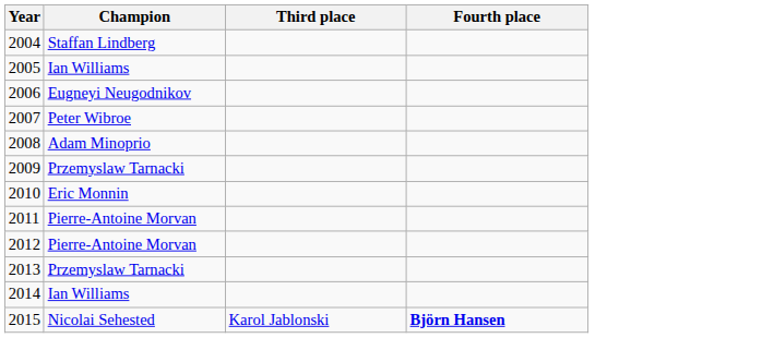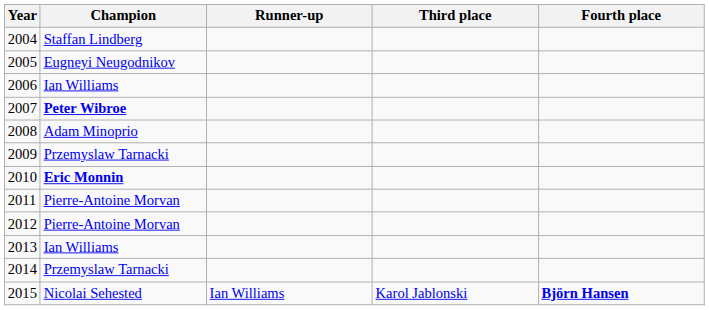 <table class="wikitable">
 <tr>
 <th>Year</th>
 <th style="width:175px;">Champion</th>
+<th style="width:175px;">Runner-up</th>
 <th style="width:175px;">Third place</th>
 <th style="width:175px;">Fourth place</th>
 </tr>
 <tr>
 <td>2004</td>
 <td> <a href='#'>Staffan Lindberg</a></td>
 <td></td>
 <td></td>
+<td></td>
 </tr>
 <tr>
 <td>2005</td>
-<td> <a href='#'>Ian Williams</a></td>
+<td> <a href='#'>Eugneyi Neugodnikov</a></td>
+<td></td>
 <td></td>
 <td></td>
 </tr>
 <tr>
 <td>2006</td>
-<td> <a href='#'>Eugneyi Neugodnikov</a></td>
+<td> <a href='#'>Ian Williams</a></td>
+<td></td>
 <td></td>
 <td></td>
 </tr>
 <tr>
 <td>2007</td>
-<td> <a href='#'>Peter Wibroe</a></td>
+<td><strong> <a href='#'>Peter Wibroe</a></strong></td>
+<td></td>
 <td></td>
 <td></td>
 </tr>
 <tr>
 <td>2008</td>
 <td> <a href='#'>Adam Minoprio</a></td>
 <td></td>
 <td></td>
+<td></td>
 </tr>
 <tr>
 <td>2009</td>
 <td> <a href='#'>Przemyslaw Tarnacki</a></td>
 <td></td>
 <td></td>
+<td></td>
 </tr>
 <tr>
 <td>2010</td>
-<td> <a href='#'>Eric Monnin</a></td>
+<td><strong> <a href='#'>Eric Monnin</a></strong></td>
+<td></td>
 <td></td>
 <td></td>
 </tr>
 <tr>
 <td>2011</td>
 <td> <a href='#'>Pierre-Antoine Morvan</a></td>
 <td></td>
 <td></td>
+<td></td>
 </tr>
 <tr>
 <td>2012</td>
 <td> <a href='#'>Pierre-Antoine Morvan</a></td>
 <td></td>
 <td></td>
+<td></td>
 </tr>
 <tr>
 <td>2013</td>
-<td> <a href='#'>Przemyslaw Tarnacki</a></td>
+<td> <a href='#'>Ian Williams</a></td>
+<td></td>
 <td></td>
 <td></td>
 </tr>
 <tr>
 <td>2014</td>
-<td> <a href='#'>Ian Williams</a></td>
+<td> <a href='#'>Przemyslaw Tarnacki</a></td>
+<td></td>
 <td></td>
 <td></td>
 </tr>
 <tr>
 <td>2015</td>
 <td> <a href='#'>Nicolai Sehested</a></td>
+<td> <a href='#'>Ian Williams</a></td>
 <td> <a href='#'>Karol Jablonski</a></td>
 <td><strong> <a href='#'>Björn Hansen</a></strong></td>
 </tr>
 </table>
